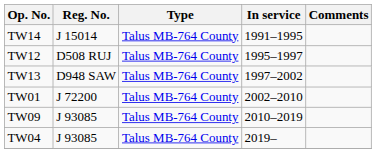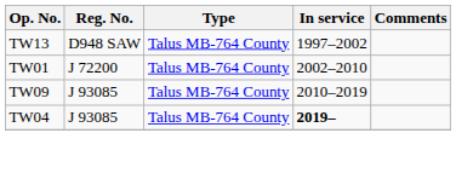 <table class="wikitable">
 <tr>
 <th>Op. No.</th>
 <th>Reg. No.</th>
 <th>Type</th>
 <th>In service</th>
 <th>Comments</th>
-</tr>
-<tr>
-<td>TW14</td>
-<td>J 15014</td>
-<td><a href='#'>Talus MB-764 County</a></td>
-<td>1991–1995</td>
-<td></td>
-</tr>
-<tr>
-<td>TW12</td>
-<td>D508 RUJ</td>
-<td><a href='#'>Talus MB-764 County</a></td>
-<td>1995–1997</td>
-<td></td>
 </tr>
 <tr>
 <td>TW13</td>
 <td>D948 SAW</td>
 <td><a href='#'>Talus MB-764 County</a></td>
 <td>1997–2002</td>
 <td></td>
 </tr>
 <tr>
 <td>TW01</td>
 <td>J 72200</td>
 <td><a href='#'>Talus MB-764 County</a></td>
 <td>2002–2010</td>
 <td></td>
 </tr>
 <tr>
 <td>TW09</td>
 <td>J 93085</td>
 <td><a href='#'>Talus MB-764 County</a></td>
 <td>2010–2019</td>
 <td></td>
 </tr>
 <tr>
 <td>TW04</td>
 <td>J 93085</td>
 <td><a href='#'>Talus MB-764 County</a></td>
-<td>2019–</td>
+<td><strong>2019–</strong></td>
 <td></td>
 </tr>
 <tr>
 </tr>
 </table>
